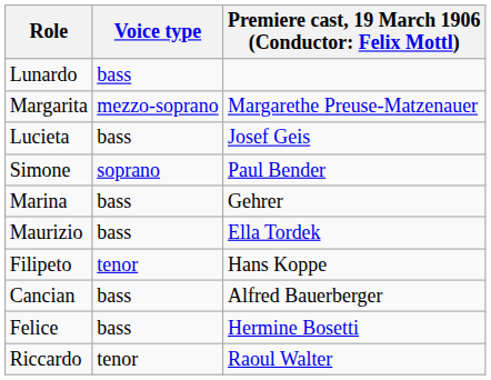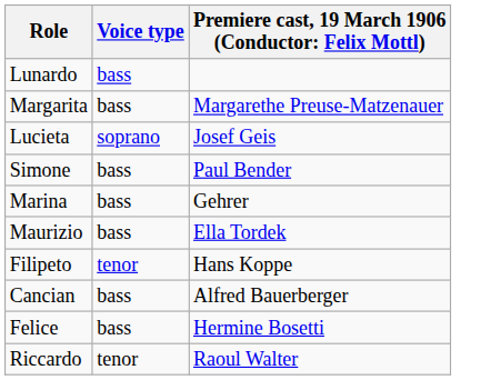 <table class="wikitable">
 <tr>
 <th>Role</th>
 <th><a href='#'>Voice type</a></th>
 <th>Premiere cast, 19 March 1906<br>(Conductor: <a href='#'>Felix Mottl</a>)</th>
 </tr>
 <tr>
 <td>Lunardo</td>
 <td><a href='#'>bass</a></td>
 <td></td>
 </tr>
 <tr>
 <td>Margarita</td>
-<td><a href='#'>mezzo-soprano</a></td>
+<td>bass</td>
 <td><a href='#'>Margarethe Preuse-Matzenauer</a></td>
 </tr>
 <tr>
 <td>Lucieta</td>
-<td>bass</td>
+<td><a href='#'>soprano</a></td>
 <td><a href='#'>Josef Geis</a></td>
 </tr>
 <tr>
 <td>Simone</td>
-<td><a href='#'>soprano</a></td>
+<td>bass</td>
 <td><a href='#'>Paul Bender</a></td>
 </tr>
 <tr>
 <td>Marina</td>
 <td>bass</td>
 <td>Gehrer</td>
 </tr>
 <tr>
 <td>Maurizio</td>
 <td>bass</td>
 <td><a href='#'>Ella Tordek</a></td>
 </tr>
 <tr>
 <td>Filipeto</td>
 <td><a href='#'>tenor</a></td>
 <td>Hans Koppe</td>
 </tr>
 <tr>
 <td>Cancian</td>
 <td>bass</td>
 <td>Alfred Bauerberger</td>
 </tr>
 <tr>
 <td>Felice</td>
 <td>bass</td>
 <td><a href='#'>Hermine Bosetti</a></td>
 </tr>
 <tr>
 <td>Riccardo</td>
 <td>tenor</td>
 <td><a href='#'>Raoul Walter</a></td>
 </tr>
 </table>
